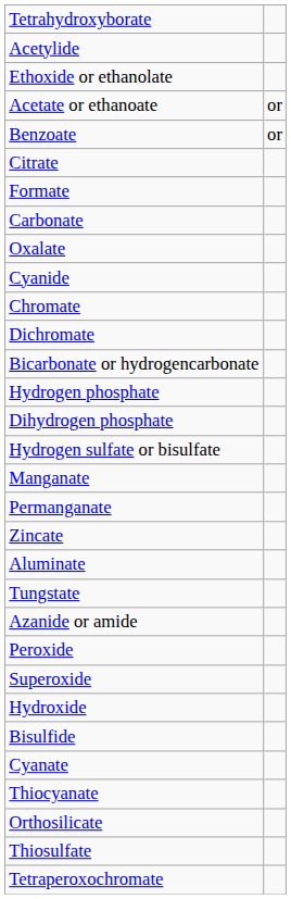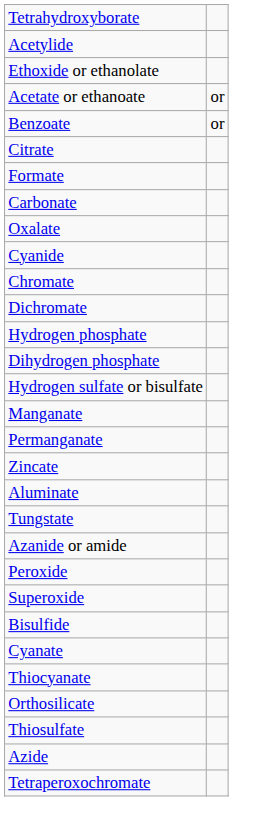 <table class="wikitable">
 <tr>
 <td><a href='#'>Tetrahydroxyborate</a></td>
 <td></td>
 </tr>
 <tr>
 <td><a href='#'>Acetylide</a></td>
 <td></td>
 </tr>
 <tr>
 <td><a href='#'>Ethoxide</a> or ethanolate</td>
 <td></td>
 </tr>
 <tr>
 <td><a href='#'>Acetate</a> or ethanoate</td>
 <td> or </td>
 </tr>
 <tr>
 <td><a href='#'>Benzoate</a></td>
 <td> or </td>
 </tr>
 <tr>
 <td><a href='#'>Citrate</a></td>
 <td></td>
 </tr>
 <tr>
 <td><a href='#'>Formate</a></td>
 <td></td>
 </tr>
 <tr>
 <td><a href='#'>Carbonate</a></td>
 <td></td>
 </tr>
 <tr>
 <td><a href='#'>Oxalate</a></td>
 <td></td>
 </tr>
 <tr>
 <td><a href='#'>Cyanide</a></td>
 <td></td>
 </tr>
 <tr>
 <td><a href='#'>Chromate</a></td>
 <td></td>
 </tr>
 <tr>
 <td><a href='#'>Dichromate</a></td>
 <td></td>
 </tr>
 <tr>
-<td><a href='#'>Bicarbonate</a> or hydrogencarbonate</td>
-<td></td>
-</tr>
-<tr>
 <td><a href='#'>Hydrogen phosphate</a></td>
 <td></td>
 </tr>
 <tr>
 <td><a href='#'>Dihydrogen phosphate</a></td>
 <td></td>
 </tr>
 <tr>
 <td><a href='#'>Hydrogen sulfate</a> or bisulfate</td>
 <td></td>
 </tr>
 <tr>
 <td><a href='#'>Manganate</a></td>
 <td></td>
 </tr>
 <tr>
 <td><a href='#'>Permanganate</a></td>
 <td></td>
 </tr>
 <tr>
 <td><a href='#'>Zincate</a></td>
 <td></td>
 </tr>
 <tr>
 <td><a href='#'>Aluminate</a></td>
 <td></td>
 </tr>
 <tr>
 <td><a href='#'>Tungstate</a></td>
 <td></td>
 </tr>
 <tr>
 <td><a href='#'>Azanide</a> or amide</td>
 <td></td>
 </tr>
 <tr>
 <td><a href='#'>Peroxide</a></td>
 <td></td>
 </tr>
 <tr>
 <td><a href='#'>Superoxide</a></td>
 <td></td>
 </tr>
 <tr>
-<td><a href='#'>Hydroxide</a></td>
-<td></td>
-</tr>
-<tr>
 <td><a href='#'>Bisulfide</a></td>
 <td></td>
 </tr>
 <tr>
 <td><a href='#'>Cyanate</a></td>
 <td></td>
 </tr>
 <tr>
 <td><a href='#'>Thiocyanate</a></td>
 <td></td>
 </tr>
 <tr>
 <td><a href='#'>Orthosilicate</a></td>
 <td></td>
 </tr>
 <tr>
 <td><a href='#'>Thiosulfate</a></td>
 <td></td>
 </tr>
 <tr>
+<td><a href='#'>Azide</a></td>
+<td></td>
+</tr>
+<tr>
 <td><a href='#'>Tetraperoxochromate</a></td>
 <td></td>
 </tr>
 </table>
